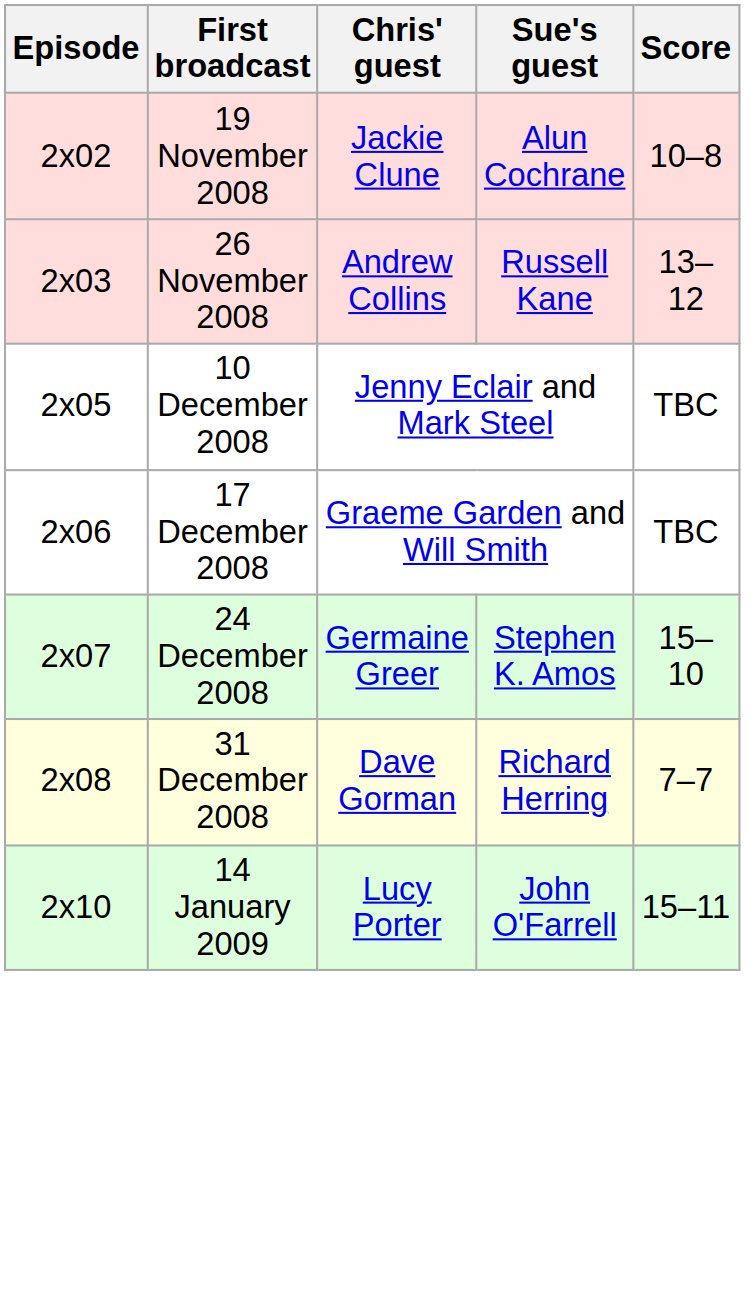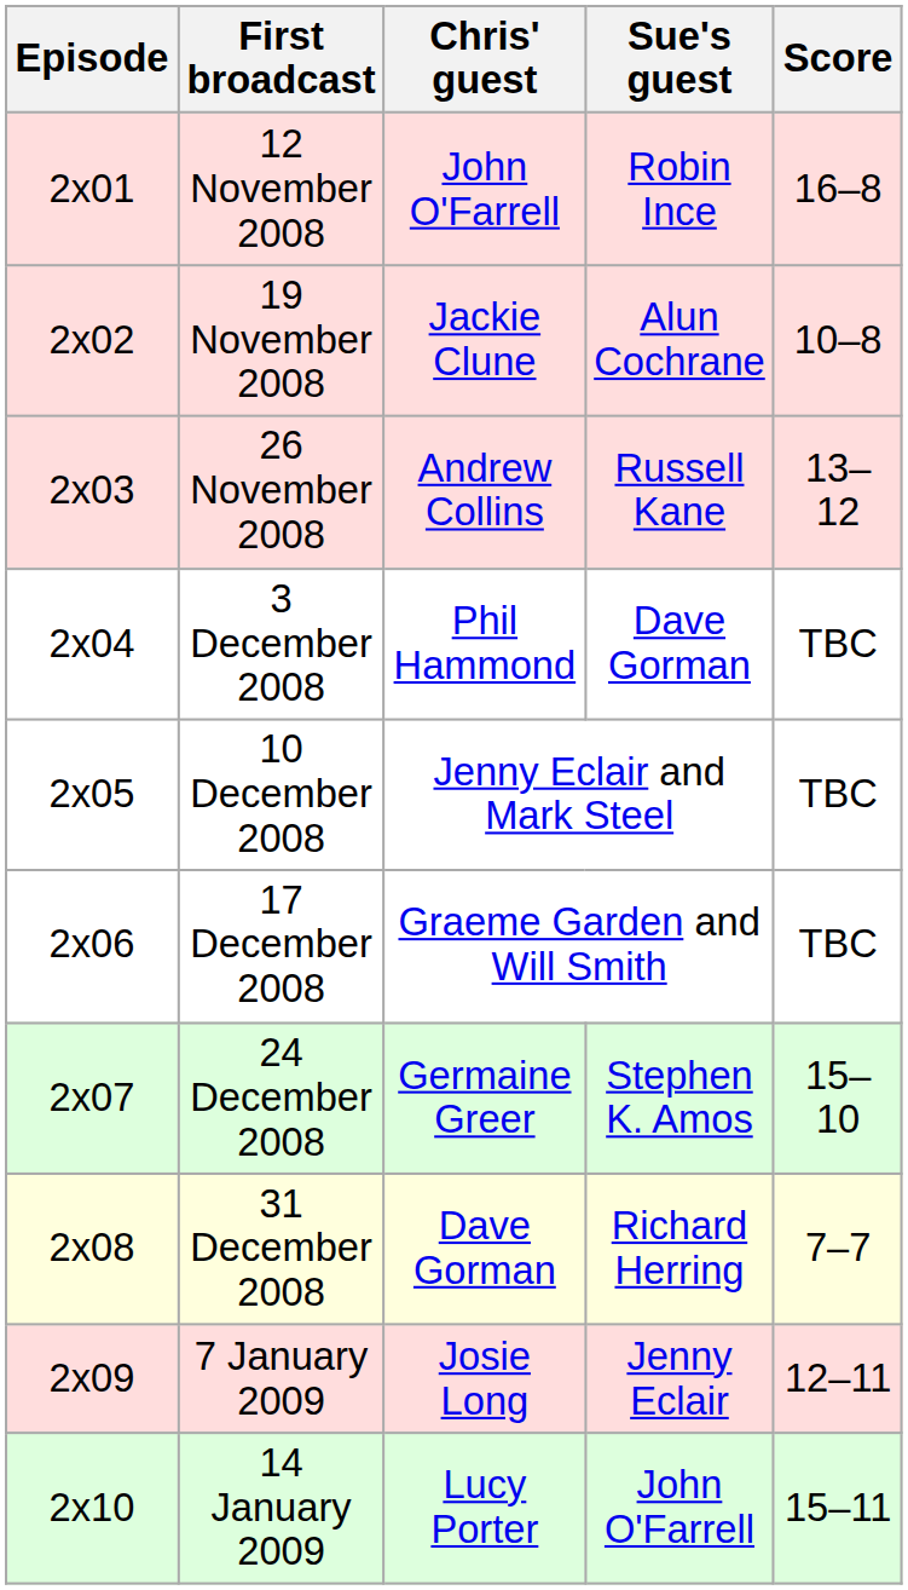 <table class="wikitable" width="56%" style="text-align: center;">
 <tr>
 <th width="10%">Episode</th>
 <th width="25%">First broadcast</th>
 <th width="25%">Chris' guest</th>
 <th width="25%">Sue's guest</th>
 <th width="10%">Score</th>
+</tr>
+<tr bgcolor="#ffdddd">
+<td>2x01</td>
+<td>12 November 2008</td>
+<td><a href='#'>John O'Farrell</a></td>
+<td><a href='#'>Robin Ince</a></td>
+<td>16–8</td>
 </tr>
 <tr bgcolor="#ffdddd">
 <td>2x02</td>
 <td>19 November 2008</td>
 <td><a href='#'>Jackie Clune</a></td>
 <td><a href='#'>Alun Cochrane</a></td>
 <td>10–8</td>
 </tr>
 <tr bgcolor="#ffdddd">
 <td>2x03</td>
 <td>26 November 2008</td>
 <td><a href='#'>Andrew Collins</a></td>
 <td><a href='#'>Russell Kane</a></td>
 <td>13–12</td>
+</tr>
+<tr bgcolor="#ffffff">
+<td>2x04</td>
+<td>3 December 2008</td>
+<td><a href='#'>Phil Hammond</a></td>
+<td><a href='#'>Dave Gorman</a></td>
+<td>TBC</td>
 </tr>
 <tr bgcolor="#ffffff">
 <td>2x05</td>
 <td>10 December 2008</td>
 <td colspan="2"><a href='#'>Jenny Eclair</a> and <a href='#'>Mark Steel</a></td>
 <td>TBC</td>
 </tr>
 <tr bgcolor="#ffffff">
 <td>2x06</td>
 <td>17 December 2008</td>
 <td colspan="2"><a href='#'>Graeme Garden</a> and <a href='#'>Will Smith</a></td>
 <td>TBC</td>
 </tr>
 <tr bgcolor="#ddffdd">
 <td>2x07</td>
 <td>24 December 2008</td>
 <td><a href='#'>Germaine Greer</a></td>
 <td><a href='#'>Stephen K. Amos</a></td>
 <td>15–10</td>
 </tr>
 <tr bgcolor="#ffffdd">
 <td>2x08</td>
 <td>31 December 2008</td>
 <td><a href='#'>Dave Gorman</a></td>
 <td><a href='#'>Richard Herring</a></td>
 <td>7–7</td>
 </tr>
+<tr bgcolor="#ffdddd">
+<td>2x09</td>
+<td>7 January 2009</td>
+<td><a href='#'>Josie Long</a></td>
+<td><a href='#'>Jenny Eclair</a></td>
+<td>12–11</td>
+</tr>
 <tr bgcolor="#ddffdd">
 <td>2x10</td>
 <td>14 January 2009</td>
 <td><a href='#'>Lucy Porter</a></td>
 <td><a href='#'>John O'Farrell</a></td>
 <td>15–11</td>
 </tr>
 </table>
